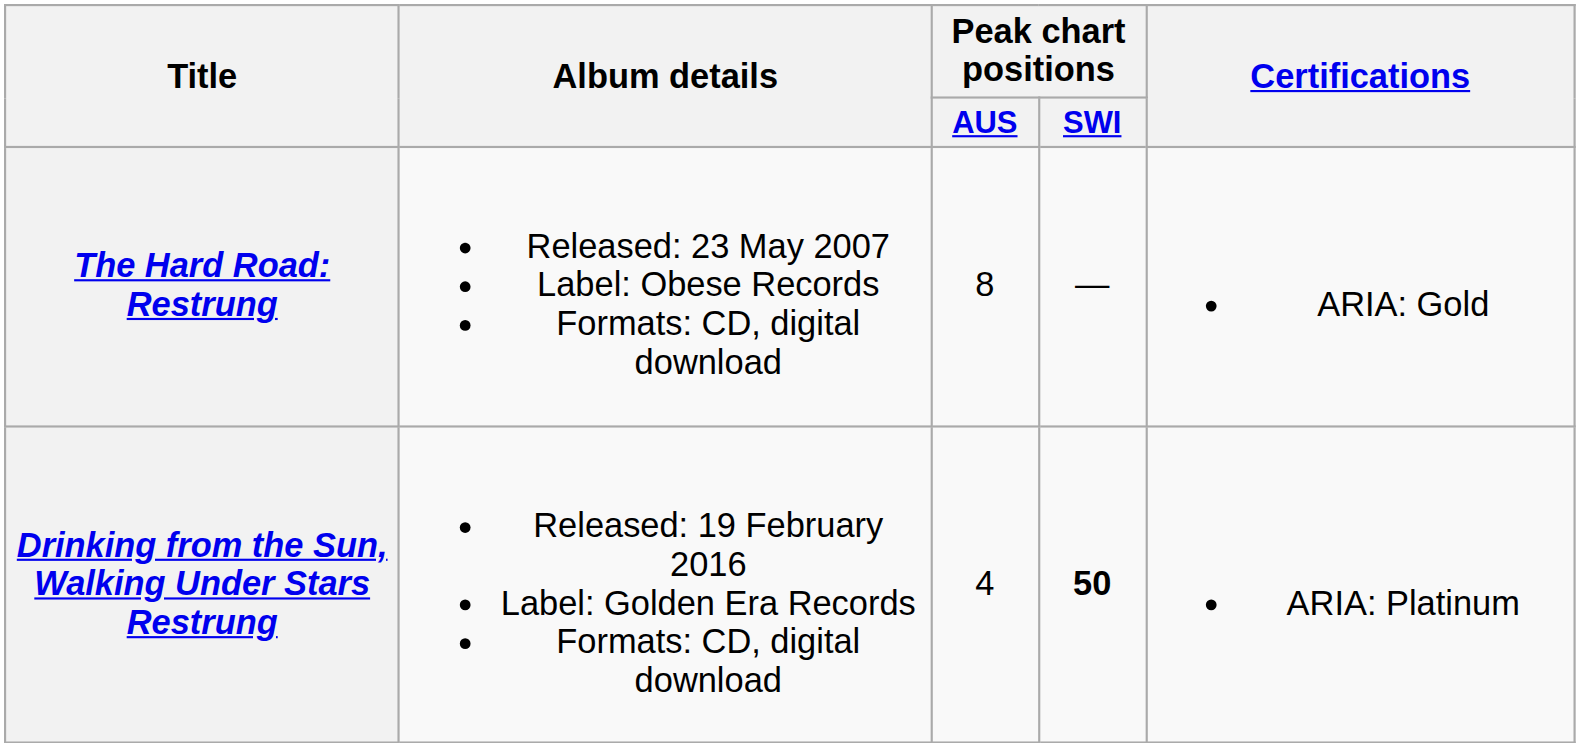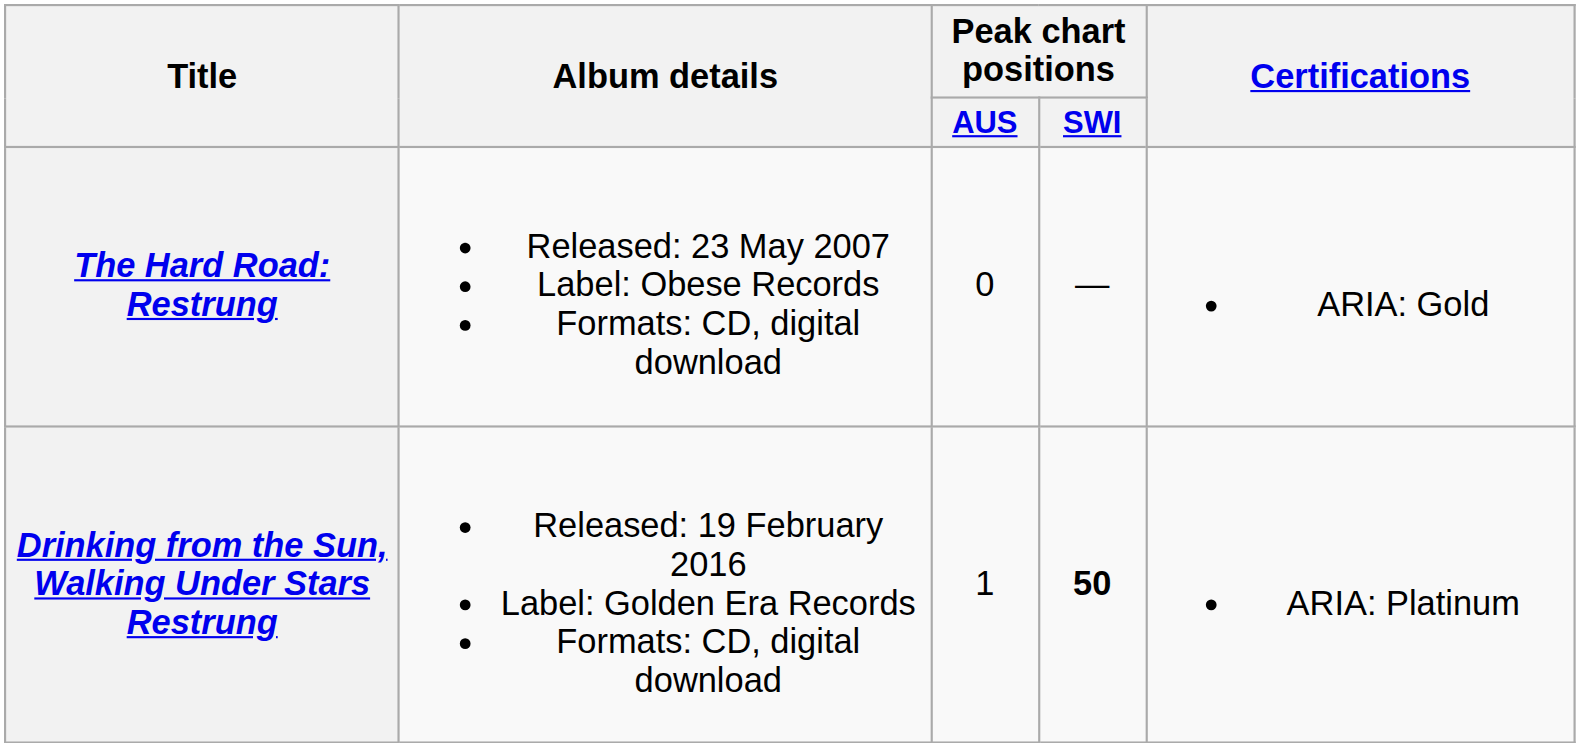 <table class="wikitable plainrowheaders" style="text-align:center;" border="1">
 <tr>
 <th scope="col" rowspan="2" style="width:11em;">Title</th>
 <th scope="col" rowspan="2" style="width:15em;">Album details</th>
 <th scope="col" colspan="2">Peak chart positions</th>
 <th scope="col" rowspan="2" style="width:12em;"><a href='#'>Certifications</a></th>
 </tr>
 <tr>
 <th scope="col" style="width:3em; font-size:90%;"><a href='#'>AUS</a><br></th>
 <th scope="col" style="width:3em; font-size:90%;"><a href='#'>SWI</a><br></th>
 </tr>
 <tr>
 <th scope="row"><em><a href='#'>The Hard Road: Restrung</a></em></th>
 <td><br><ul><li>Released: 23 May 2007</li><li>Label: Obese Records</li><li>Formats: CD, digital download</li></ul></td>
-<td>8</td>
+<td>0</td>
 <td>—</td>
 <td><br><ul><li>ARIA: Gold</li></ul></td>
 </tr>
 <tr>
 <th scope="row"><em><a href='#'>Drinking from the Sun, Walking Under Stars Restrung</a></em></th>
 <td><br><ul><li>Released: 19 February 2016</li><li>Label: Golden Era Records</li><li>Formats: CD, digital download</li></ul></td>
-<td>4</td>
+<td>1</td>
 <td><strong>50</strong></td>
 <td><br><ul><li>ARIA: Platinum</li></ul></td>
 </tr>
 </table>
